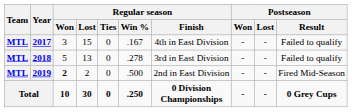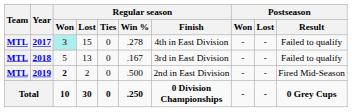 <table class="wikitable" style="font-size: 95%; text-align:center;">
 <tr>
 <th rowspan="2">Team</th>
 <th rowspan="2">Year</th>
 <th colspan="5">Regular season</th>
 <th colspan="4">Postseason</th>
 </tr>
 <tr>
 <th>Won</th>
 <th>Lost</th>
 <th>Ties</th>
 <th>Win %</th>
 <th>Finish</th>
 <th>Won</th>
 <th>Lost</th>
 <th>Result</th>
 </tr>
 <tr>
 <th><a href='#'>MTL</a></th>
 <th><a href='#'>2017</a></th>
-<td>3</td>
+<td style="background: paleturquoise;">3</td>
 <td>15</td>
 <td>0</td>
-<td>.167</td>
+<td>.278</td>
 <td>4th in East Division</td>
 <td>-</td>
 <td>-</td>
 <td>Failed to qualify</td>
 </tr>
 <tr>
 <th><a href='#'>MTL</a></th>
 <th><a href='#'>2018</a></th>
 <td>5</td>
 <td>13</td>
 <td>0</td>
-<td>.278</td>
+<td>.167</td>
 <td>3rd in East Division</td>
 <td>-</td>
 <td>-</td>
 <td>Failed to qualify</td>
 </tr>
 <tr>
 <th><a href='#'>MTL</a></th>
 <th><a href='#'>2019</a></th>
 <td><strong>2</strong></td>
 <td>2</td>
 <td>0</td>
 <td>.500</td>
 <td>2nd in East Division</td>
 <td>-</td>
 <td>-</td>
 <td>Fired Mid-Season</td>
 </tr>
 <tr>
 <th colspan="2"><strong>Total</strong></th>
 <td><strong>10</strong></td>
 <td><strong>30</strong></td>
 <td><strong>0</strong></td>
 <td><strong>.250</strong></td>
 <td><strong>0 Division<br>Championships</strong></td>
 <td><strong>-</strong></td>
 <td><strong>-</strong></td>
 <td><strong>0 Grey Cups</strong></td>
 </tr>
 </table>
